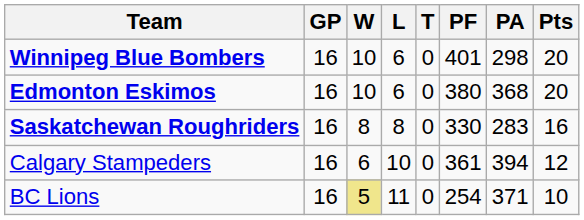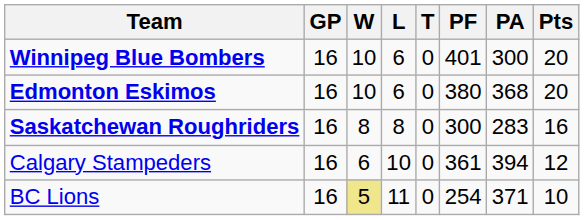 <table class="wikitable" valign="top">
 <tr>
 <th>Team</th>
 <th>GP</th>
 <th>W</th>
 <th>L</th>
 <th>T</th>
 <th>PF</th>
 <th>PA</th>
 <th>Pts</th>
 </tr>
 <tr align="center">
 <td align="left"><strong><a href='#'>Winnipeg Blue Bombers</a></strong></td>
 <td>16</td>
 <td>10</td>
 <td>6</td>
 <td>0</td>
 <td>401</td>
-<td>298</td>
+<td>300</td>
 <td>20</td>
 </tr>
 <tr align="center">
 <td align="left"><strong><a href='#'>Edmonton Eskimos</a></strong></td>
 <td>16</td>
 <td>10</td>
 <td>6</td>
 <td>0</td>
 <td>380</td>
 <td>368</td>
 <td>20</td>
 </tr>
 <tr align="center">
 <td align="left"><strong><a href='#'>Saskatchewan Roughriders</a></strong></td>
 <td>16</td>
 <td>8</td>
 <td>8</td>
 <td>0</td>
-<td>330</td>
+<td>300</td>
 <td>283</td>
 <td>16</td>
 </tr>
 <tr align="center">
 <td align="left"><a href='#'>Calgary Stampeders</a></td>
 <td>16</td>
 <td>6</td>
 <td>10</td>
 <td>0</td>
 <td>361</td>
 <td>394</td>
 <td>12</td>
 </tr>
 <tr align="center">
 <td align="left"><a href='#'>BC Lions</a></td>
 <td>16</td>
 <td style="background: khaki;">5</td>
 <td>11</td>
 <td>0</td>
 <td>254</td>
 <td>371</td>
 <td>10</td>
 </tr>
 </table>
